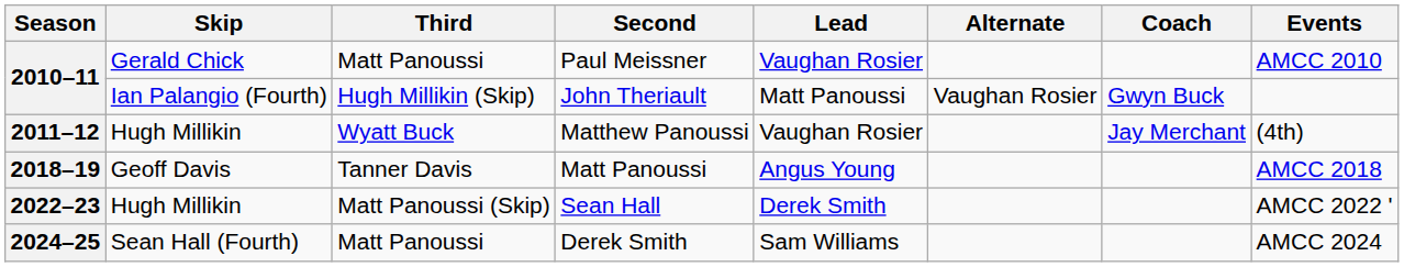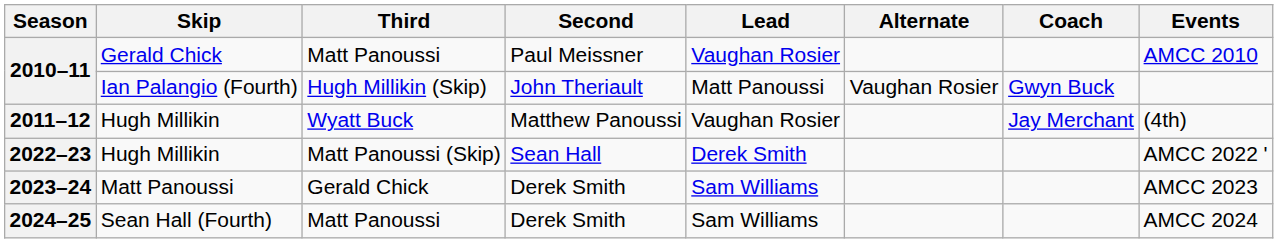 <table class="wikitable">
 <tr>
 <th scope="col">Season</th>
 <th scope="col">Skip</th>
 <th scope="col">Third</th>
 <th scope="col">Second</th>
 <th scope="col">Lead</th>
 <th scope="col">Alternate</th>
 <th scope="col">Coach</th>
 <th scope="col">Events</th>
 </tr>
 <tr>
 <th scope="row" rowspan=2>2010–11</th>
 <td><a href='#'>Gerald Chick</a></td>
 <td>Matt Panoussi</td>
 <td>Paul Meissner</td>
 <td><a href='#'>Vaughan Rosier</a></td>
 <td></td>
 <td></td>
 <td><a href='#'>AMCC 2010</a> </td>
 </tr>
 <tr>
 <td><a href='#'>Ian Palangio</a> (Fourth)</td>
 <td><a href='#'>Hugh Millikin</a> (Skip)</td>
 <td><a href='#'>John Theriault</a></td>
 <td>Matt Panoussi</td>
 <td>Vaughan Rosier</td>
 <td><a href='#'>Gwyn Buck</a></td>
 <td> </td>
 </tr>
 <tr>
 <th scope="row">2011–12</th>
 <td>Hugh Millikin</td>
 <td><a href='#'>Wyatt Buck</a></td>
 <td>Matthew Panoussi</td>
 <td>Vaughan Rosier</td>
 <td></td>
 <td><a href='#'>Jay Merchant</a></td>
 <td> (4th)</td>
 </tr>
 <tr>
-<th scope="row">2018–19</th>
-<td>Geoff Davis</td>
-<td>Tanner Davis</td>
-<td>Matt Panoussi</td>
-<td><a href='#'>Angus Young</a></td>
-<td></td>
-<td></td>
-<td><a href='#'>AMCC 2018</a> </td>
-</tr>
-<tr>
 <th scope="row">2022–23</th>
 <td>Hugh Millikin</td>
 <td>Matt Panoussi (Skip)</td>
 <td><a href='#'>Sean Hall</a></td>
 <td><a href='#'>Derek Smith</a></td>
 <td></td>
 <td></td>
 <td>AMCC 2022 '</td>
+</tr>
+<tr>
+<th scope="row">2023–24</th>
+<td>Matt Panoussi</td>
+<td>Gerald Chick</td>
+<td>Derek Smith</td>
+<td><a href='#'>Sam Williams</a></td>
+<td></td>
+<td></td>
+<td>AMCC 2023 </td>
 </tr>
 <tr>
 <th scope="row">2024–25</th>
 <td>Sean Hall (Fourth)</td>
 <td>Matt Panoussi</td>
 <td>Derek Smith</td>
 <td>Sam Williams</td>
 <td></td>
 <td></td>
 <td>AMCC 2024 </td>
 </tr>
 </table>
